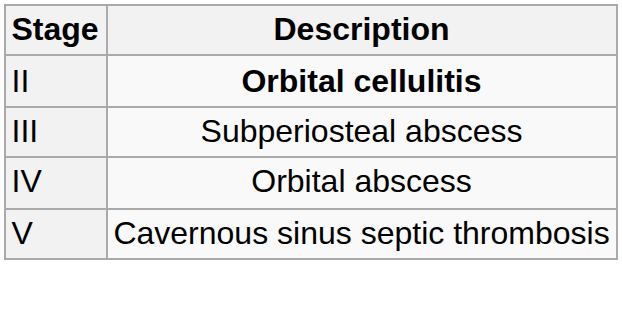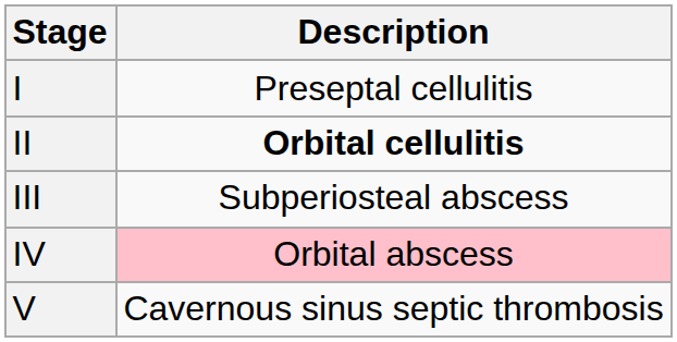 <table class="wikitable" style="float: right; margin-left:15px; text-align:center">
 <tr>
 <th scope="col">Stage</th>
 <th scope="col">Description</th>
+</tr>
+<tr>
+<th scope="row" style="text-align:left; font-weight:normal;">I</th>
+<td>Preseptal cellulitis</td>
 </tr>
 <tr>
 <th scope="row" style="text-align:left; font-weight:normal;">II</th>
 <td><strong>Orbital cellulitis</strong></td>
 </tr>
 <tr>
 <th scope="row" style="text-align:left; font-weight:normal;">III</th>
 <td>Subperiosteal abscess</td>
 </tr>
 <tr>
 <th scope="row" style="text-align:left; font-weight:normal;">IV</th>
-<td>Orbital abscess</td>
+<td style="background: pink;">Orbital abscess</td>
 </tr>
 <tr>
 <th scope="row" style="text-align:left; font-weight:normal;">V</th>
 <td>Cavernous sinus septic thrombosis</td>
 </tr>
 </table>
